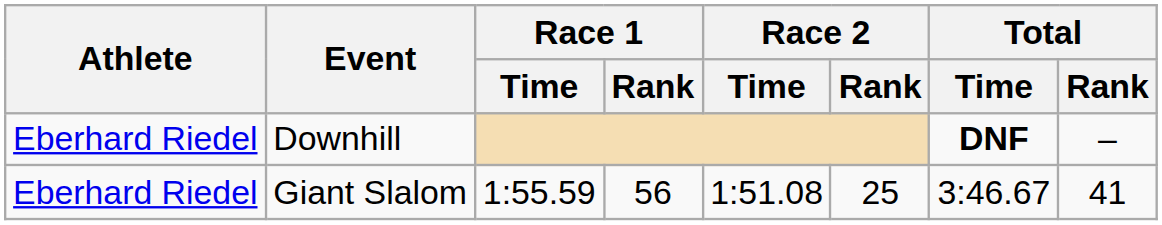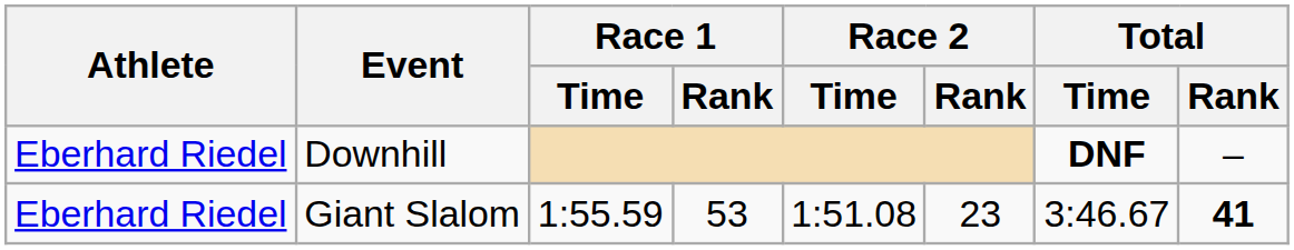 <table class="wikitable" style="font-size:90%">
 <tr>
 <th rowspan="2">Athlete</th>
 <th rowspan="2">Event</th>
 <th colspan="2">Race 1</th>
 <th colspan="2">Race 2</th>
 <th colspan="2">Total</th>
 </tr>
 <tr>
 <th>Time</th>
 <th>Rank</th>
 <th>Time</th>
 <th>Rank</th>
 <th>Time</th>
 <th>Rank</th>
 </tr>
 <tr>
 <td><a href='#'>Eberhard Riedel</a></td>
 <td>Downhill</td>
 <td colspan="4" bgcolor="wheat"></td>
 <td align="center"><strong>DNF</strong></td>
 <td align="center">–</td>
 </tr>
 <tr>
 <td><a href='#'>Eberhard Riedel</a></td>
 <td>Giant Slalom</td>
 <td align="center">1:55.59</td>
-<td align="center">56</td>
+<td align="center">53</td>
 <td align="center">1:51.08</td>
-<td align="center">25</td>
+<td align="center">23</td>
 <td align="center">3:46.67</td>
-<td align="center">41</td>
+<td align="center"><strong>41</strong></td>
 </tr>
 </table>
